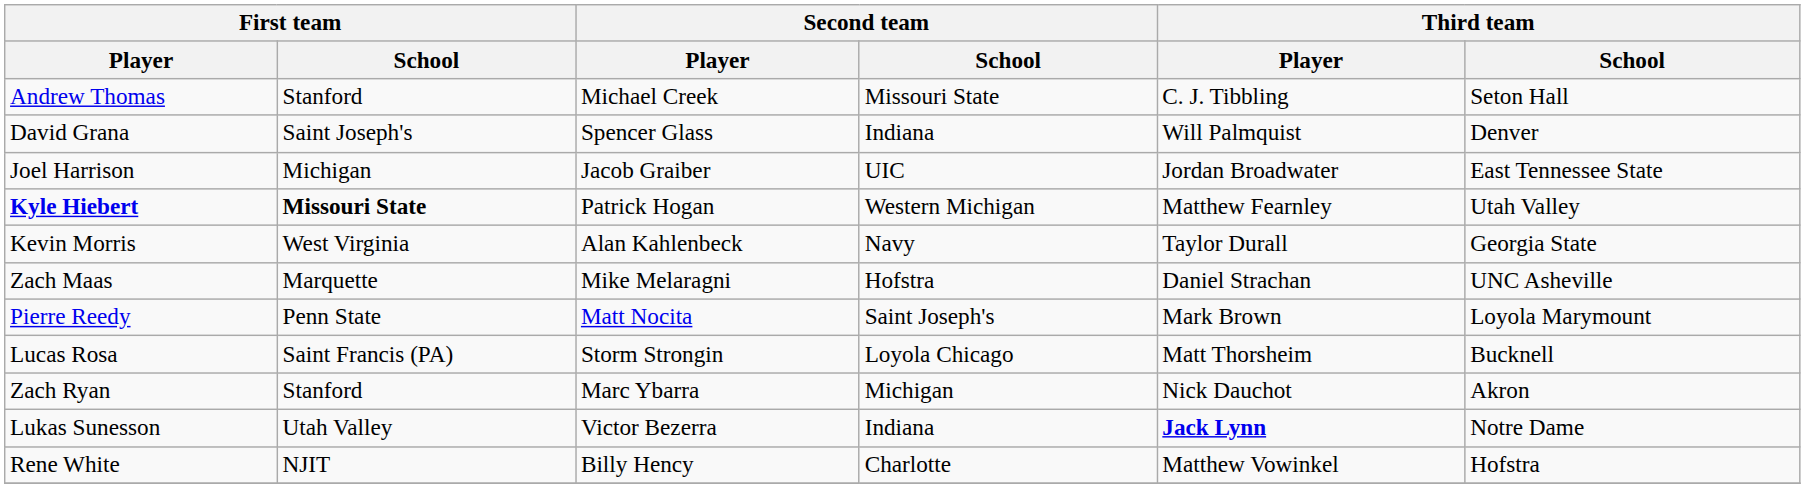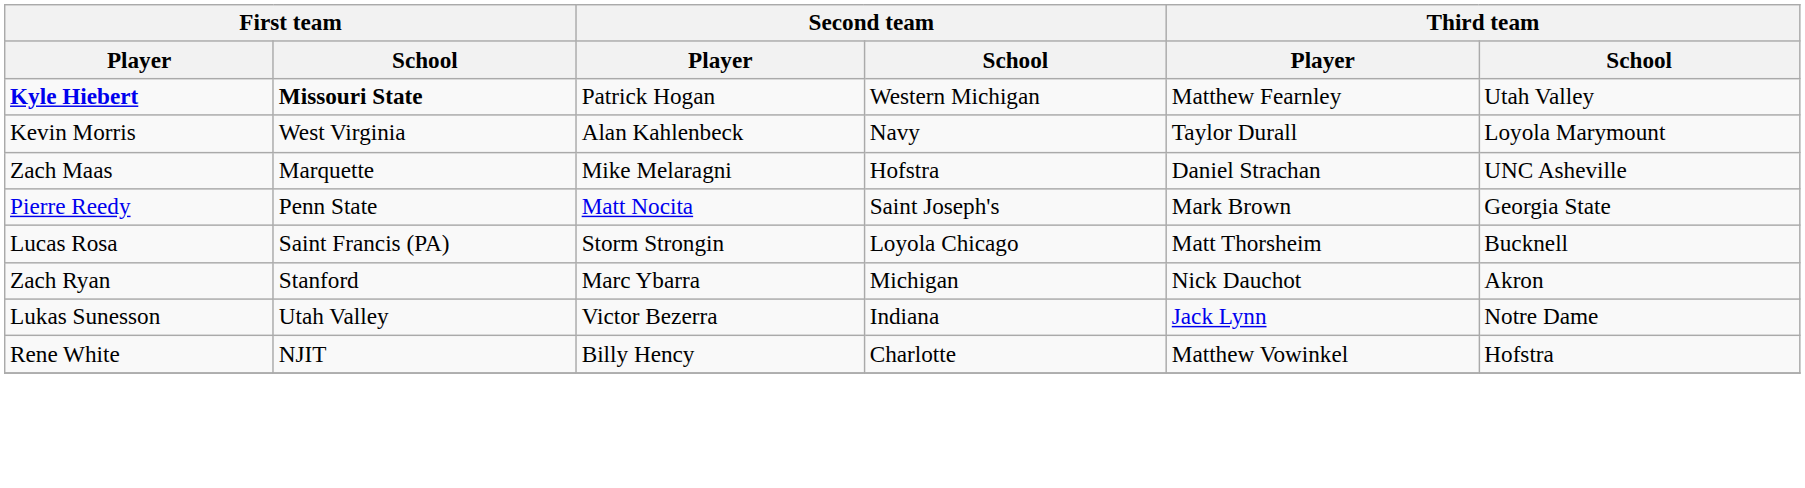 <table class="wikitable" style="width:98%;">
 <tr>
 <th colspan="2">First team</th>
 <th colspan="2">Second team</th>
 <th colspan="2">Third team</th>
 </tr>
 <tr>
 <th>Player</th>
 <th>School</th>
 <th>Player</th>
 <th>School</th>
 <th>Player</th>
 <th>School</th>
 </tr>
 <tr>
-<td><a href='#'>Andrew Thomas</a></td>
-<td>Stanford</td>
-<td>Michael Creek</td>
-<td>Missouri State</td>
-<td>C. J. Tibbling</td>
-<td>Seton Hall</td>
-</tr>
-<tr>
-<td>David Grana</td>
-<td>Saint Joseph's</td>
-<td>Spencer Glass</td>
-<td>Indiana</td>
-<td>Will Palmquist</td>
-<td>Denver</td>
-</tr>
-<tr>
-<td>Joel Harrison</td>
-<td>Michigan</td>
-<td>Jacob Graiber</td>
-<td>UIC</td>
-<td>Jordan Broadwater</td>
-<td>East Tennessee State</td>
-</tr>
-<tr>
 <td><strong><a href='#'>Kyle Hiebert</a></strong></td>
 <td><strong>Missouri State</strong></td>
 <td>Patrick Hogan</td>
 <td>Western Michigan</td>
 <td>Matthew Fearnley</td>
 <td>Utah Valley</td>
 </tr>
 <tr>
 <td>Kevin Morris</td>
 <td>West Virginia</td>
 <td>Alan Kahlenbeck</td>
 <td>Navy</td>
 <td>Taylor Durall</td>
-<td>Georgia State</td>
+<td>Loyola Marymount</td>
 </tr>
 <tr>
 <td>Zach Maas</td>
 <td>Marquette</td>
 <td>Mike Melaragni</td>
 <td>Hofstra</td>
 <td>Daniel Strachan</td>
 <td>UNC Asheville</td>
 </tr>
 <tr>
 <td><a href='#'>Pierre Reedy</a></td>
 <td>Penn State</td>
 <td><a href='#'>Matt Nocita</a></td>
 <td>Saint Joseph's</td>
 <td>Mark Brown</td>
-<td>Loyola Marymount</td>
+<td>Georgia State</td>
 </tr>
 <tr>
 <td>Lucas Rosa</td>
 <td>Saint Francis (PA)</td>
 <td>Storm Strongin</td>
 <td>Loyola Chicago</td>
 <td>Matt Thorsheim</td>
 <td>Bucknell</td>
 </tr>
 <tr>
 <td>Zach Ryan</td>
 <td>Stanford</td>
 <td>Marc Ybarra</td>
 <td>Michigan</td>
 <td>Nick Dauchot</td>
 <td>Akron</td>
 </tr>
 <tr>
 <td>Lukas Sunesson</td>
 <td>Utah Valley</td>
 <td>Victor Bezerra</td>
 <td>Indiana</td>
-<td><strong><a href='#'>Jack Lynn</a></strong></td>
+<td><a href='#'>Jack Lynn</a></td>
 <td>Notre Dame</td>
 </tr>
 <tr>
 <td>Rene White</td>
 <td>NJIT</td>
 <td>Billy Hency</td>
 <td>Charlotte</td>
 <td>Matthew Vowinkel</td>
 <td>Hofstra</td>
 </tr>
 <tr>
 </tr>
 </table>
